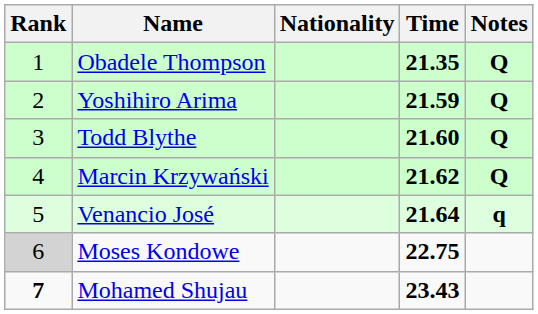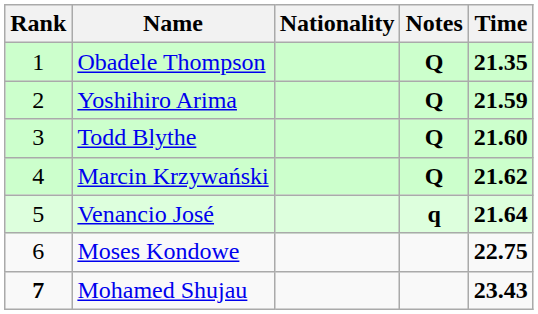 <table class="wikitable sortable" style="text-align:center">
 <tr>
 <th>Rank</th>
 <th>Name</th>
 <th>Nationality</th>
+<th>Notes</th>
 <th>Time</th>
-<th>Notes</th>
 </tr>
 <tr bgcolor=ccffcc>
 <td>1</td>
 <td align=left><a href='#'>Obadele Thompson</a></td>
 <td align=left></td>
+<td><strong>Q</strong></td>
 <td><strong>21.35</strong></td>
-<td><strong>Q</strong></td>
 </tr>
 <tr bgcolor=ccffcc>
 <td>2</td>
 <td align=left><a href='#'>Yoshihiro Arima</a></td>
 <td align=left></td>
+<td><strong>Q</strong></td>
 <td><strong>21.59</strong></td>
-<td><strong>Q</strong></td>
 </tr>
 <tr bgcolor=ccffcc>
 <td>3</td>
 <td align=left><a href='#'>Todd Blythe</a></td>
 <td align=left></td>
+<td><strong>Q</strong></td>
 <td><strong>21.60</strong></td>
-<td><strong>Q</strong></td>
 </tr>
 <tr bgcolor=ccffcc>
 <td>4</td>
 <td align=left><a href='#'>Marcin Krzywański</a></td>
 <td align=left></td>
+<td><strong>Q</strong></td>
 <td><strong>21.62</strong></td>
-<td><strong>Q</strong></td>
 </tr>
 <tr bgcolor=ddffdd>
 <td>5</td>
 <td align=left><a href='#'>Venancio José</a></td>
 <td align=left></td>
+<td><strong>q</strong></td>
 <td><strong>21.64</strong></td>
-<td><strong>q</strong></td>
 </tr>
 <tr>
-<td style="background: lightgrey;">6</td>
+<td>6</td>
 <td align=left><a href='#'>Moses Kondowe</a></td>
 <td align=left></td>
+<td></td>
 <td><strong>22.75</strong></td>
-<td></td>
 </tr>
 <tr>
 <td><strong>7</strong></td>
 <td align=left><a href='#'>Mohamed Shujau</a></td>
 <td align=left></td>
+<td></td>
 <td><strong>23.43</strong></td>
-<td></td>
 </tr>
 </table>
